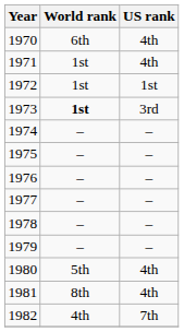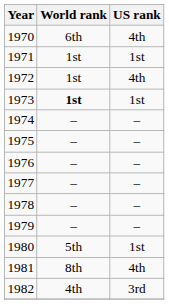 <table class=wikitable>
 <tr>
 <th>Year</th>
 <th>World rank</th>
 <th>US rank</th>
 </tr>
 <tr>
 <td>1970</td>
 <td align="center">6th</td>
 <td align="center">4th</td>
 </tr>
 <tr>
 <td>1971</td>
 <td align="center">1st</td>
-<td align="center">4th</td>
+<td align="center">1st</td>
 </tr>
 <tr>
 <td>1972</td>
 <td align="center">1st</td>
-<td align="center">1st</td>
+<td align="center">4th</td>
 </tr>
 <tr>
 <td>1973</td>
 <td align="center"><strong>1st</strong></td>
-<td align="center">3rd</td>
+<td align="center">1st</td>
 </tr>
 <tr>
 <td>1974</td>
 <td align="center">–</td>
 <td align="center">–</td>
 </tr>
 <tr>
 <td>1975</td>
 <td align="center">–</td>
 <td align="center">–</td>
 </tr>
 <tr>
 <td>1976</td>
 <td align="center">–</td>
 <td align="center">–</td>
 </tr>
 <tr>
 <td>1977</td>
 <td align="center">–</td>
 <td align="center">–</td>
 </tr>
 <tr>
 <td>1978</td>
 <td align="center">–</td>
 <td align="center">–</td>
 </tr>
 <tr>
 <td>1979</td>
 <td align="center">–</td>
 <td align="center">–</td>
 </tr>
 <tr>
 <td>1980</td>
 <td align="center">5th</td>
-<td align="center">4th</td>
+<td align="center">1st</td>
 </tr>
 <tr>
 <td>1981</td>
 <td align="center">8th</td>
 <td align="center">4th</td>
 </tr>
 <tr>
 <td>1982</td>
 <td align="center">4th</td>
-<td align="center">7th</td>
+<td align="center">3rd</td>
 </tr>
 <tr>
 </tr>
 </table>
